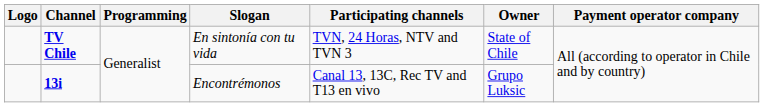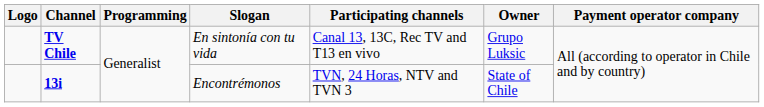 <table class="wikitable">
 <tr>
 <th><strong>Logo</strong></th>
 <th><strong>Channel</strong></th>
 <th><strong>Programming</strong></th>
 <th><strong>Slogan</strong></th>
 <th><strong>Participating channels</strong></th>
 <th><strong>Owner</strong></th>
 <th><strong>Payment operator company</strong></th>
 </tr>
 <tr>
 <td></td>
 <td><strong><a href='#'>TV Chile</a></strong></td>
 <td rowspan=2>Generalist</td>
 <td><em>En sintonía con tu vida</em></td>
-<td><a href='#'>TVN</a>, <a href='#'>24 Horas</a>, NTV and TVN 3</td>
-<td><a href='#'>State of Chile</a></td>
+<td><a href='#'>Canal 13</a>, 13C, Rec TV and T13 en vivo</td>
+<td><a href='#'>Grupo Luksic</a></td>
 <td rowspan=2>All (according to operator in Chile and by country)</td>
 </tr>
 <tr>
 <td></td>
 <td><strong><a href='#'>13i</a></strong></td>
 <td><em>Encontrémonos</em></td>
-<td><a href='#'>Canal 13</a>, 13C, Rec TV and T13 en vivo</td>
-<td><a href='#'>Grupo Luksic</a></td>
+<td><a href='#'>TVN</a>, <a href='#'>24 Horas</a>, NTV and TVN 3</td>
+<td><a href='#'>State of Chile</a></td>
 </tr>
 </table>
